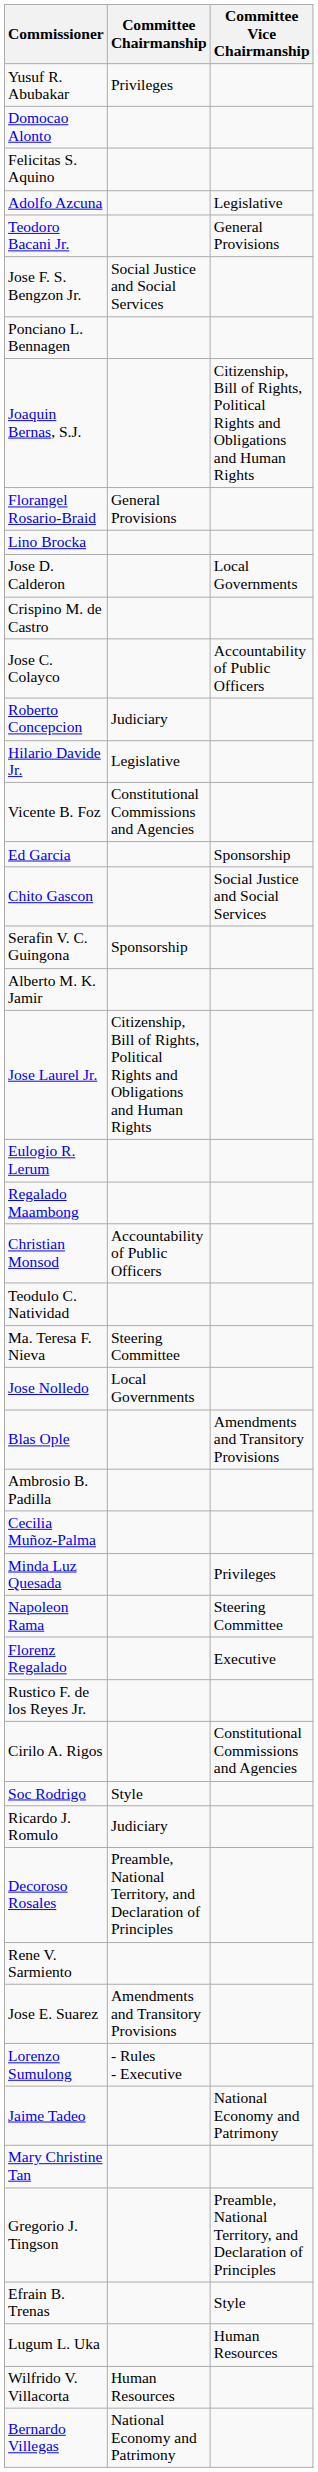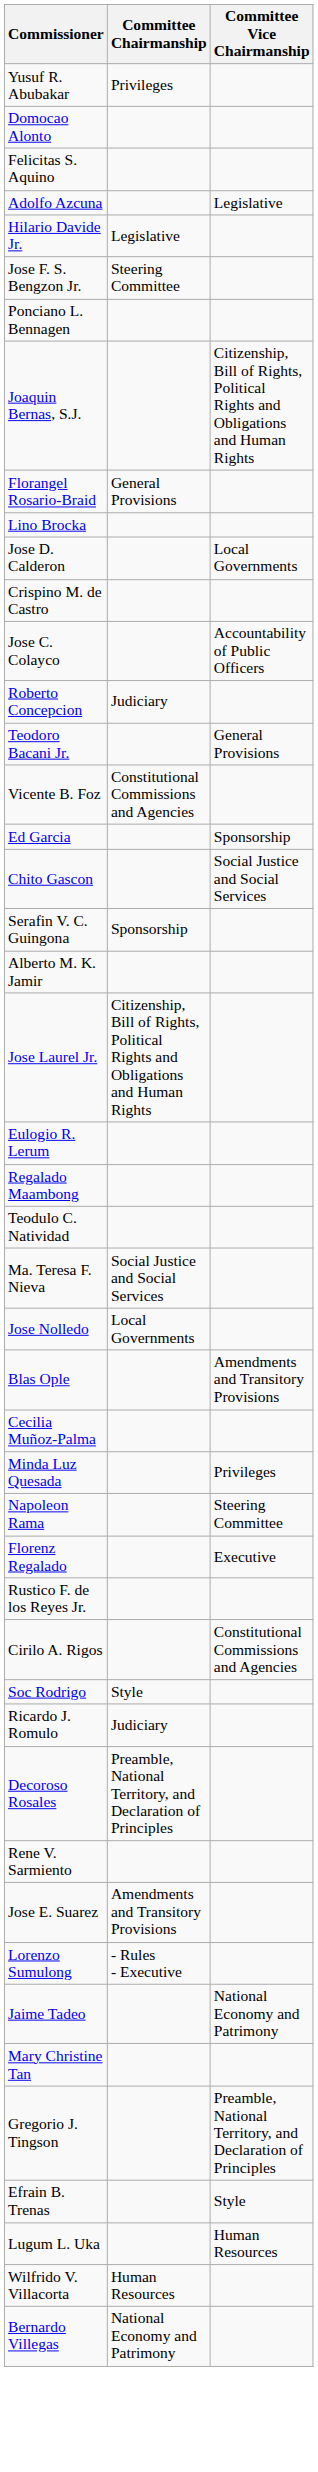 <table class="wikitable" width="50%">
 <tr>
 <th width="40%">Commissioner</th>
 <th>Committee Chairmanship</th>
 <th>Committee Vice Chairmanship</th>
 </tr>
 <tr>
 <td>Yusuf R. Abubakar</td>
 <td>Privileges</td>
 <td></td>
 </tr>
 <tr>
 <td><a href='#'>Domocao Alonto</a></td>
 <td></td>
 <td></td>
 </tr>
 <tr>
 <td>Felicitas S. Aquino</td>
 <td></td>
 <td></td>
 </tr>
 <tr>
 <td><a href='#'>Adolfo Azcuna</a></td>
 <td></td>
 <td>Legislative</td>
 </tr>
 <tr>
-<td><a href='#'>Teodoro Bacani Jr.</a></td>
+<td><a href='#'>Hilario Davide Jr.</a></td>
+<td>Legislative</td>
 <td></td>
-<td>General Provisions</td>
 </tr>
 <tr>
 <td>Jose F. S. Bengzon Jr.</td>
-<td>Social Justice and Social Services</td>
+<td>Steering Committee</td>
 <td></td>
 </tr>
 <tr>
 <td>Ponciano L. Bennagen</td>
 <td></td>
 <td></td>
 </tr>
 <tr>
 <td><a href='#'>Joaquin Bernas</a>, S.J.</td>
 <td></td>
 <td>Citizenship, Bill of Rights, Political Rights and Obligations and Human Rights</td>
 </tr>
 <tr>
 <td><a href='#'>Florangel Rosario-Braid</a></td>
 <td>General Provisions</td>
 <td></td>
 </tr>
 <tr>
 <td><a href='#'>Lino Brocka</a></td>
 <td></td>
 <td></td>
 </tr>
 <tr>
 <td>Jose D. Calderon</td>
 <td></td>
 <td>Local Governments</td>
 </tr>
 <tr>
 <td>Crispino M. de Castro</td>
 <td></td>
 <td></td>
 </tr>
 <tr>
 <td>Jose C. Colayco</td>
 <td></td>
 <td>Accountability of Public Officers</td>
 </tr>
 <tr>
 <td><a href='#'>Roberto Concepcion</a></td>
 <td>Judiciary</td>
 <td></td>
 </tr>
 <tr>
-<td><a href='#'>Hilario Davide Jr.</a></td>
-<td>Legislative</td>
+<td><a href='#'>Teodoro Bacani Jr.</a></td>
 <td></td>
+<td>General Provisions</td>
 </tr>
 <tr>
 <td>Vicente B. Foz</td>
 <td>Constitutional Commissions and Agencies</td>
 <td></td>
 </tr>
 <tr>
 <td><a href='#'>Ed Garcia</a></td>
 <td></td>
 <td>Sponsorship</td>
 </tr>
 <tr>
 <td><a href='#'>Chito Gascon</a></td>
 <td></td>
 <td>Social Justice and Social Services</td>
 </tr>
 <tr>
 <td>Serafin V. C. Guingona</td>
 <td>Sponsorship</td>
 <td></td>
 </tr>
 <tr>
 <td>Alberto M. K. Jamir</td>
 <td></td>
 <td></td>
 </tr>
 <tr>
 <td><a href='#'>Jose Laurel Jr.</a></td>
 <td>Citizenship, Bill of Rights, Political Rights and Obligations and Human Rights</td>
 <td></td>
 </tr>
 <tr>
 <td><a href='#'>Eulogio R. Lerum</a></td>
 <td></td>
 <td></td>
 </tr>
 <tr>
 <td><a href='#'>Regalado Maambong</a></td>
 <td></td>
 <td></td>
 </tr>
 <tr>
-<td><a href='#'>Christian Monsod</a></td>
-<td>Accountability of Public Officers</td>
-<td></td>
-</tr>
-<tr>
 <td>Teodulo C. Natividad</td>
 <td></td>
 <td></td>
 </tr>
 <tr>
 <td>Ma. Teresa F. Nieva</td>
-<td>Steering Committee</td>
+<td>Social Justice and Social Services</td>
 <td></td>
 </tr>
 <tr>
 <td><a href='#'>Jose Nolledo</a></td>
 <td>Local Governments</td>
 <td></td>
 </tr>
 <tr>
 <td><a href='#'>Blas Ople</a></td>
 <td></td>
 <td>Amendments and Transitory Provisions</td>
-</tr>
-<tr>
-<td>Ambrosio B. Padilla</td>
-<td></td>
-<td></td>
 </tr>
 <tr>
 <td><a href='#'>Cecilia Muñoz-Palma</a></td>
 <td></td>
 <td></td>
 </tr>
 <tr>
 <td><a href='#'>Minda Luz Quesada</a></td>
 <td></td>
 <td>Privileges</td>
 </tr>
 <tr>
 <td><a href='#'>Napoleon Rama</a></td>
 <td></td>
 <td>Steering Committee</td>
 </tr>
 <tr>
 <td><a href='#'>Florenz Regalado</a></td>
 <td></td>
 <td>Executive</td>
 </tr>
 <tr>
 <td>Rustico F. de los Reyes Jr.</td>
 <td></td>
 <td></td>
 </tr>
 <tr>
 <td>Cirilo A. Rigos</td>
 <td></td>
 <td>Constitutional Commissions and Agencies</td>
 </tr>
 <tr>
 <td><a href='#'>Soc Rodrigo</a></td>
 <td>Style</td>
 <td></td>
 </tr>
 <tr>
 <td>Ricardo J. Romulo</td>
 <td>Judiciary</td>
 </tr>
 <tr>
 <td><a href='#'>Decoroso Rosales</a></td>
 <td>Preamble, National Territory, and Declaration of Principles</td>
 <td></td>
 </tr>
 <tr>
 <td>Rene V. Sarmiento</td>
 <td></td>
 <td></td>
 </tr>
 <tr>
 <td>Jose E. Suarez</td>
 <td>Amendments and Transitory Provisions</td>
 <td></td>
 </tr>
 <tr>
 <td><a href='#'>Lorenzo Sumulong</a></td>
 <td>- Rules<br>- Executive</td>
 <td></td>
 </tr>
 <tr>
 <td><a href='#'>Jaime Tadeo</a></td>
 <td></td>
 <td>National Economy and Patrimony</td>
 </tr>
 <tr>
 <td><a href='#'>Mary Christine Tan</a></td>
 <td></td>
 <td></td>
 </tr>
 <tr>
 <td>Gregorio J. Tingson</td>
 <td></td>
 <td>Preamble, National Territory, and Declaration of Principles</td>
 </tr>
 <tr>
 <td>Efrain B. Trenas</td>
 <td></td>
 <td>Style</td>
 </tr>
 <tr>
 <td>Lugum L. Uka</td>
 <td></td>
 <td>Human Resources</td>
 </tr>
 <tr>
 <td>Wilfrido V. Villacorta</td>
 <td>Human Resources</td>
 <td></td>
 </tr>
 <tr>
 <td><a href='#'>Bernardo Villegas</a></td>
 <td>National Economy and Patrimony</td>
 <td></td>
 </tr>
 </table>
